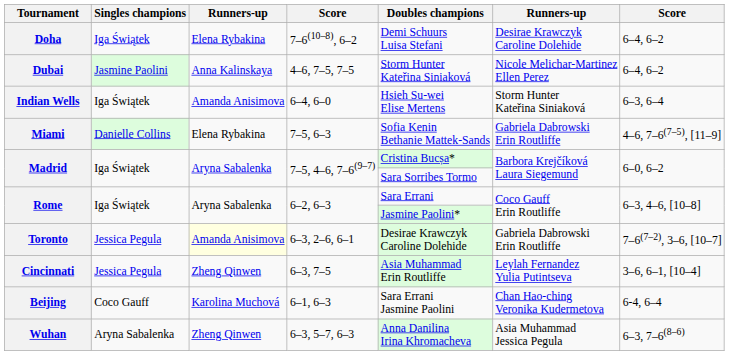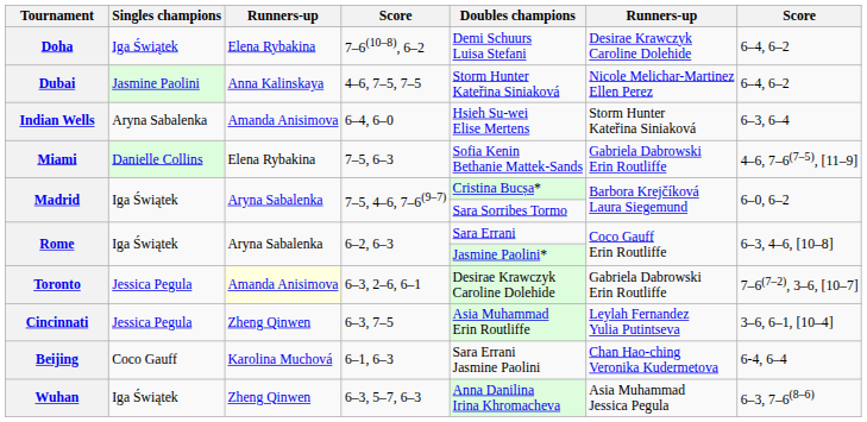 <table class="wikitable plainrowheaders">
 <tr>
 <th scope="col" style="min-width:7em">Tournament</th>
 <th scope="col">Singles champions</th>
 <th scope="col">Runners-up</th>
 <th scope="col">Score</th>
 <th scope="col">Doubles champions</th>
 <th scope="col">Runners-up</th>
 <th scope="col">Score</th>
 </tr>
 <tr>
 <th scope="row"><strong><a href='#'>Doha</a></strong><br></th>
 <td> <a href='#'>Iga Świątek</a></td>
 <td> <a href='#'>Elena Rybakina</a></td>
 <td>7–6<sup>(10–8)</sup>, 6–2</td>
 <td> <a href='#'>Demi Schuurs</a> <br>  <a href='#'>Luisa Stefani</a></td>
 <td> <a href='#'>Desirae Krawczyk</a> <br>  <a href='#'>Caroline Dolehide</a></td>
 <td>6–4, 6–2</td>
 </tr>
 <tr>
 <th scope="row"><strong><a href='#'>Dubai</a></strong><br></th>
 <td style="background:#ddfddd;"> <a href='#'>Jasmine Paolini</a></td>
 <td> <a href='#'>Anna Kalinskaya</a></td>
 <td>4–6, 7–5, 7–5</td>
 <td> <a href='#'>Storm Hunter</a> <br>  <a href='#'>Kateřina Siniaková</a></td>
 <td> <a href='#'>Nicole Melichar-Martinez</a> <br>  <a href='#'>Ellen Perez</a></td>
 <td>6–4, 6–2</td>
 </tr>
 <tr>
 <th scope="row"><strong><a href='#'>Indian Wells</a></strong><br></th>
-<td> Iga Świątek</td>
+<td> Aryna Sabalenka</td>
 <td> <a href='#'>Amanda Anisimova</a></td>
 <td>6–4, 6–0</td>
 <td> <a href='#'>Hsieh Su-wei</a> <br>  <a href='#'>Elise Mertens</a></td>
 <td> Storm Hunter <br>  Kateřina Siniaková</td>
 <td>6–3, 6–4</td>
 </tr>
 <tr>
 <th scope="row"><strong><a href='#'>Miami</a></strong><br></th>
 <td style="background:#ddfddd;"> <a href='#'>Danielle Collins</a></td>
 <td> Elena Rybakina</td>
 <td>7–5, 6–3</td>
 <td> <a href='#'>Sofia Kenin</a> <br>  <a href='#'>Bethanie Mattek-Sands</a></td>
 <td> <a href='#'>Gabriela Dabrowski</a> <br>  <a href='#'>Erin Routliffe</a></td>
 <td>4–6, 7–6<sup>(7–5)</sup>, [11–9]</td>
 </tr>
 <tr>
 <th rowspan=2 scope="row"><strong><a href='#'>Madrid</a></strong><br></th>
 <td rowspan=2> Iga Świątek</td>
 <td rowspan=2> <a href='#'>Aryna Sabalenka</a></td>
 <td rowspan=2>7–5, 4–6, 7–6<sup>(9–7)</sup></td>
 <td style="background:#ddfddd;"> <a href='#'>Cristina Bucșa</a>*</td>
 <td rowspan=2> <a href='#'>Barbora Krejčíková</a> <br>  <a href='#'>Laura Siegemund</a></td>
 <td rowspan=2>6–0, 6–2</td>
 </tr>
 <tr>
 <td> <a href='#'>Sara Sorribes Tormo</a></td>
 </tr>
 <tr>
 <th rowspan=2 scope="row"><strong><a href='#'>Rome</a></strong><br></th>
 <td rowspan=2> Iga Świątek</td>
 <td rowspan=2> Aryna Sabalenka</td>
 <td rowspan=2>6–2, 6–3</td>
 <td> <a href='#'>Sara Errani</a></td>
 <td rowspan=2> <a href='#'>Coco Gauff</a> <br>  Erin Routliffe</td>
 <td rowspan=2>6–3, 4–6, [10–8]</td>
 </tr>
 <tr>
 <td style="background:#ddfddd;"> <a href='#'>Jasmine Paolini</a>*</td>
 </tr>
 <tr>
 <th scope="row"><strong><a href='#'>Toronto</a></strong><br></th>
 <td> <a href='#'>Jessica Pegula</a></td>
 <td style="background: lightyellow;"> <a href='#'>Amanda Anisimova</a></td>
 <td>6–3, 2–6, 6–1</td>
 <td style="background:#ddfddd;"> Desirae Krawczyk <br>  Caroline Dolehide</td>
 <td> Gabriela Dabrowski <br>  Erin Routliffe</td>
 <td>7–6<sup>(7–2)</sup>, 3–6, [10–7]</td>
 </tr>
 <tr>
 <th scope="row"><strong><a href='#'>Cincinnati</a></strong><br></th>
 <td> <a href='#'>Jessica Pegula</a></td>
 <td> <a href='#'>Zheng Qinwen</a></td>
 <td>6–3, 7–5</td>
 <td style="background:#ddfddd;"> <a href='#'>Asia Muhammad</a> <br>  Erin Routliffe</td>
 <td> <a href='#'>Leylah Fernandez</a> <br>  <a href='#'>Yulia Putintseva</a></td>
 <td>3–6, 6–1, [10–4]</td>
 </tr>
 <tr>
 <th scope="row"><strong><a href='#'>Beijing</a></strong><br></th>
 <td> Coco Gauff</td>
 <td> <a href='#'>Karolina Muchová</a></td>
 <td>6–1, 6–3</td>
 <td> Sara Errani <br>  Jasmine Paolini</td>
 <td> <a href='#'>Chan Hao-ching</a> <br>  <a href='#'>Veronika Kudermetova</a></td>
 <td>6-4, 6–4</td>
 </tr>
 <tr>
 <th scope="row"><strong><a href='#'>Wuhan</a></strong><br></th>
-<td> Aryna Sabalenka</td>
+<td> Iga Świątek</td>
 <td> <a href='#'>Zheng Qinwen</a></td>
 <td>6–3, 5–7, 6–3</td>
 <td style="background:#ddfddd;"> <a href='#'>Anna Danilina</a> <br>  <a href='#'>Irina Khromacheva</a></td>
 <td> Asia Muhammad <br>  Jessica Pegula</td>
 <td>6–3, 7–6<sup>(8–6)</sup></td>
 </tr>
 </table>
